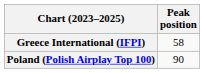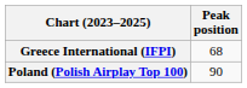 <table class="wikitable sortable plainrowheaders" style="text-align:center">
 <tr>
 <th scope="col">Chart (2023–2025)</th>
 <th scope="col">Peak<br> position</th>
 </tr>
 <tr>
 <th scope="row">Greece International (<a href='#'>IFPI</a>)</th>
-<td>58</td>
+<td>68</td>
 </tr>
 <tr>
 <th scope="row">Poland (<a href='#'>Polish Airplay Top 100</a>)</th>
 <td>90</td>
 </tr>
 </table>
